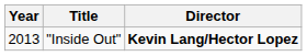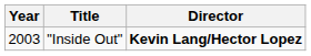 <table class="wikitable">
 <tr>
 <th>Year</th>
 <th>Title</th>
 <th>Director</th>
 </tr>
 <tr>
-<td>2013</td>
+<td>2003</td>
 <td>"Inside Out"</td>
 <td><strong>Kevin Lang/Hector Lopez</strong></td>
 </tr>
 </table>
